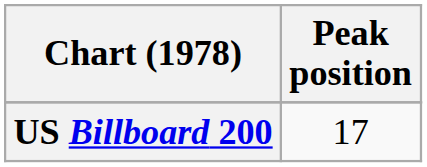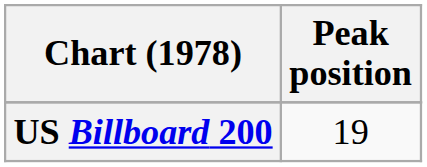 <table class="wikitable sortable plainrowheaders" style="text-align:center">
 <tr>
 <th scope="col">Chart (1978)</th>
 <th scope="col">Peak<br>position</th>
 </tr>
 <tr>
 </tr>
 <tr>
 <th scope="row">US <a href='#'><em>Billboard</em> 200</a></th>
-<td>17</td>
+<td>19</td>
 </tr>
 </table>
